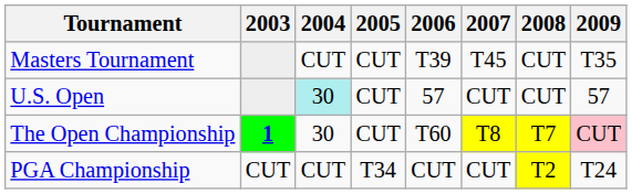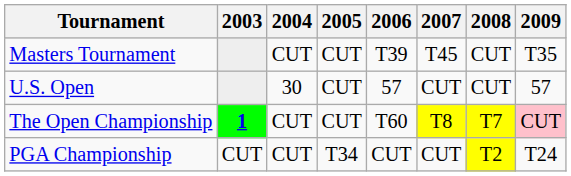 <table class="wikitable" style="font-size:95%;text-align:center;">
 <tr>
 <th>Tournament</th>
 <th>2003</th>
 <th>2004</th>
 <th>2005</th>
 <th>2006</th>
 <th>2007</th>
 <th>2008</th>
 <th>2009</th>
 </tr>
 <tr>
 <td align=left><a href='#'>Masters Tournament</a></td>
 <td style="background:#eeeeee;"></td>
 <td>CUT</td>
 <td>CUT</td>
 <td>T39</td>
 <td>T45</td>
 <td>CUT</td>
 <td>T35</td>
 </tr>
 <tr>
 <td align=left><a href='#'>U.S. Open</a></td>
 <td style="background:#eeeeee;"></td>
-<td style="background: paleturquoise;">30</td>
+<td>30</td>
 <td>CUT</td>
 <td>57</td>
 <td>CUT</td>
 <td>CUT</td>
 <td>57</td>
 </tr>
 <tr>
 <td align=left><a href='#'>The Open Championship</a></td>
 <td style="background:lime;"><strong><a href='#'>1</a></strong></td>
-<td>30</td>
+<td>CUT</td>
 <td>CUT</td>
 <td>T60</td>
 <td style="background:yellow;">T8</td>
 <td style="background:yellow;">T7</td>
 <td style="background: pink;">CUT</td>
 </tr>
 <tr>
 <td align=left><a href='#'>PGA Championship</a></td>
 <td>CUT</td>
 <td>CUT</td>
 <td>T34</td>
 <td>CUT</td>
 <td>CUT</td>
 <td style="background:yellow;">T2</td>
 <td>T24</td>
 </tr>
 </table>
